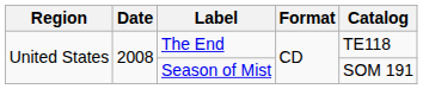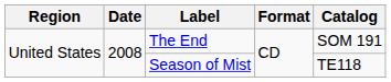 <table class="wikitable">
 <tr>
 <th>Region</th>
 <th>Date</th>
 <th>Label</th>
 <th>Format</th>
 <th>Catalog</th>
 </tr>
 <tr>
 <td rowspan="2">United States</td>
 <td rowspan="2">2008</td>
 <td><a href='#'>The End</a></td>
 <td rowspan="2">CD</td>
-<td>TE118</td>
+<td>SOM 191</td>
 </tr>
 <tr>
 <td><a href='#'>Season of Mist</a></td>
-<td>SOM 191</td>
+<td>TE118</td>
 </tr>
 </table>
